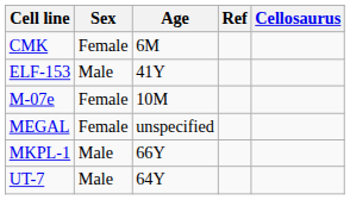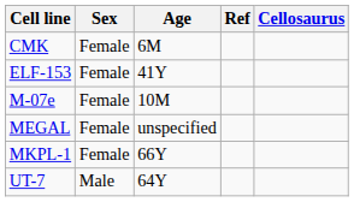 <table class="wikitable sortable">
 <tr>
 <th>Cell line</th>
 <th>Sex</th>
 <th>Age</th>
 <th>Ref</th>
 <th><a href='#'>Cellosaurus</a></th>
 </tr>
 <tr>
 <td><a href='#'>CMK</a></td>
 <td>Female</td>
 <td>6M</td>
 <td></td>
 <td></td>
 </tr>
 <tr>
 <td><a href='#'>ELF-153</a></td>
-<td>Male</td>
+<td>Female</td>
 <td>41Y</td>
 <td></td>
 <td></td>
 </tr>
 <tr>
 <td><a href='#'>M-07e</a></td>
 <td>Female</td>
 <td>10M</td>
 <td></td>
 <td></td>
 </tr>
 <tr>
 <td><a href='#'>MEGAL</a></td>
 <td>Female</td>
 <td>unspecified</td>
 <td></td>
 <td></td>
 </tr>
 <tr>
 <td><a href='#'>MKPL-1</a></td>
-<td>Male</td>
+<td>Female</td>
 <td>66Y</td>
 <td></td>
 <td></td>
 </tr>
 <tr>
 <td><a href='#'>UT-7</a></td>
 <td>Male</td>
 <td>64Y</td>
 <td></td>
 <td></td>
 </tr>
 </table>
